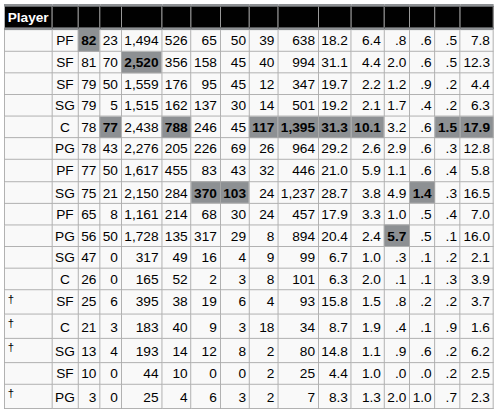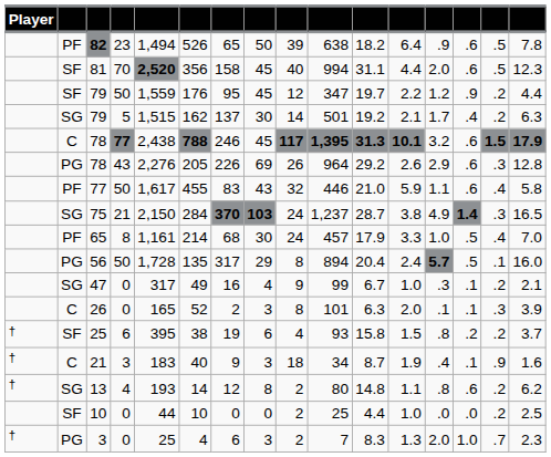 <table class="wikitable sortable" style="font-size: 95%; text-align:right;">
 <tr>
 <th style="background:#010101; color:#FFFFFF; border-top:#8D9093 3px solid; border-bottom:#8D9093 3px solid;">Player</th>
 <th style="background:#010101; color:#FFFFFF; border-top:#8D9093 3px solid; border-bottom:#8D9093 3px solid;"></th>
 <th style="background:#010101; color:#FFFFFF; border-top:#8D9093 3px solid; border-bottom:#8D9093 3px solid;"></th>
 <th style="background:#010101; color:#FFFFFF; border-top:#8D9093 3px solid; border-bottom:#8D9093 3px solid;"></th>
 <th style="background:#010101; color:#FFFFFF; border-top:#8D9093 3px solid; border-bottom:#8D9093 3px solid;"></th>
 <th style="background:#010101; color:#FFFFFF; border-top:#8D9093 3px solid; border-bottom:#8D9093 3px solid;"></th>
 <th style="background:#010101; color:#FFFFFF; border-top:#8D9093 3px solid; border-bottom:#8D9093 3px solid;"></th>
 <th style="background:#010101; color:#FFFFFF; border-top:#8D9093 3px solid; border-bottom:#8D9093 3px solid;"></th>
 <th style="background:#010101; color:#FFFFFF; border-top:#8D9093 3px solid; border-bottom:#8D9093 3px solid;"></th>
 <th style="background:#010101; color:#FFFFFF; border-top:#8D9093 3px solid; border-bottom:#8D9093 3px solid;"></th>
 <th style="background:#010101; color:#FFFFFF; border-top:#8D9093 3px solid; border-bottom:#8D9093 3px solid;"></th>
 <th style="background:#010101; color:#FFFFFF; border-top:#8D9093 3px solid; border-bottom:#8D9093 3px solid;"></th>
 <th style="background:#010101; color:#FFFFFF; border-top:#8D9093 3px solid; border-bottom:#8D9093 3px solid;"></th>
 <th style="background:#010101; color:#FFFFFF; border-top:#8D9093 3px solid; border-bottom:#8D9093 3px solid;"></th>
 <th style="background:#010101; color:#FFFFFF; border-top:#8D9093 3px solid; border-bottom:#8D9093 3px solid;"></th>
 <th style="background:#010101; color:#FFFFFF; border-top:#8D9093 3px solid; border-bottom:#8D9093 3px solid;"></th>
 </tr>
 <tr>
 <td style="text-align:left;"></td>
 <td style="text-align:center;">PF</td>
 <td style="background:#8D9093; color:#010101;"><strong>82</strong></td>
 <td>23</td>
 <td>1,494</td>
 <td>526</td>
 <td>65</td>
 <td>50</td>
 <td>39</td>
 <td>638</td>
 <td>18.2</td>
 <td>6.4</td>
-<td>.8</td>
+<td>.9</td>
 <td>.6</td>
 <td>.5</td>
 <td>7.8</td>
 </tr>
 <tr>
 <td style="text-align:left;"></td>
 <td style="text-align:center;">SF</td>
 <td>81</td>
 <td>70</td>
 <td style="background:#8D9093; color:#010101;"><strong>2,520</strong></td>
 <td>356</td>
 <td>158</td>
 <td>45</td>
 <td>40</td>
 <td>994</td>
 <td>31.1</td>
 <td>4.4</td>
 <td>2.0</td>
 <td>.6</td>
 <td>.5</td>
 <td>12.3</td>
 </tr>
 <tr>
 <td style="text-align:left;"></td>
 <td style="text-align:center;">SF</td>
 <td>79</td>
 <td>50</td>
 <td>1,559</td>
 <td>176</td>
 <td>95</td>
 <td>45</td>
 <td>12</td>
 <td>347</td>
 <td>19.7</td>
 <td>2.2</td>
 <td>1.2</td>
 <td>.9</td>
 <td>.2</td>
 <td>4.4</td>
 </tr>
 <tr>
 <td style="text-align:left;"></td>
 <td style="text-align:center;">SG</td>
 <td>79</td>
 <td>5</td>
 <td>1,515</td>
 <td>162</td>
 <td>137</td>
 <td>30</td>
 <td>14</td>
 <td>501</td>
 <td>19.2</td>
 <td>2.1</td>
 <td>1.7</td>
 <td>.4</td>
 <td>.2</td>
 <td>6.3</td>
 </tr>
 <tr>
 <td style="text-align:left;"></td>
 <td style="text-align:center;">C</td>
 <td>78</td>
 <td style="background:#8D9093; color:#010101;"><strong>77</strong></td>
 <td>2,438</td>
 <td style="background:#8D9093; color:#010101;"><strong>788</strong></td>
 <td>246</td>
 <td>45</td>
 <td style="background:#8D9093; color:#010101;"><strong>117</strong></td>
 <td style="background:#8D9093; color:#010101;"><strong>1,395</strong></td>
 <td style="background:#8D9093; color:#010101;"><strong>31.3</strong></td>
 <td style="background:#8D9093; color:#010101;"><strong>10.1</strong></td>
 <td>3.2</td>
 <td>.6</td>
 <td style="background:#8D9093; color:#010101;"><strong>1.5</strong></td>
 <td style="background:#8D9093; color:#010101;"><strong>17.9</strong></td>
 </tr>
 <tr>
 <td style="text-align:left;"></td>
 <td style="text-align:center;">PG</td>
 <td>78</td>
 <td>43</td>
 <td>2,276</td>
 <td>205</td>
 <td>226</td>
 <td>69</td>
 <td>26</td>
 <td>964</td>
 <td>29.2</td>
 <td>2.6</td>
 <td>2.9</td>
 <td>.6</td>
 <td>.3</td>
 <td>12.8</td>
 </tr>
 <tr>
 <td style="text-align:left;"></td>
 <td style="text-align:center;">PF</td>
 <td>77</td>
 <td>50</td>
 <td>1,617</td>
 <td>455</td>
 <td>83</td>
 <td>43</td>
 <td>32</td>
 <td>446</td>
 <td>21.0</td>
 <td>5.9</td>
 <td>1.1</td>
 <td>.6</td>
 <td>.4</td>
 <td>5.8</td>
 </tr>
 <tr>
 <td style="text-align:left;"></td>
 <td style="text-align:center;">SG</td>
 <td>75</td>
 <td>21</td>
 <td>2,150</td>
 <td>284</td>
 <td style="background:#8D9093; color:#010101;"><strong>370</strong></td>
 <td style="background:#8D9093; color:#010101;"><strong>103</strong></td>
 <td>24</td>
 <td>1,237</td>
 <td>28.7</td>
 <td>3.8</td>
 <td>4.9</td>
 <td style="background:#8D9093; color:#010101;"><strong>1.4</strong></td>
 <td>.3</td>
 <td>16.5</td>
 </tr>
 <tr>
 <td style="text-align:left;"></td>
 <td style="text-align:center;">PF</td>
 <td>65</td>
 <td>8</td>
 <td>1,161</td>
 <td>214</td>
 <td>68</td>
 <td>30</td>
 <td>24</td>
 <td>457</td>
 <td>17.9</td>
 <td>3.3</td>
 <td>1.0</td>
 <td>.5</td>
 <td>.4</td>
 <td>7.0</td>
 </tr>
 <tr>
 <td style="text-align:left;"></td>
 <td style="text-align:center;">PG</td>
 <td>56</td>
 <td>50</td>
 <td>1,728</td>
 <td>135</td>
 <td>317</td>
 <td>29</td>
 <td>8</td>
 <td>894</td>
 <td>20.4</td>
 <td>2.4</td>
 <td style="background:#8D9093; color:#010101;"><strong>5.7</strong></td>
 <td>.5</td>
 <td>.1</td>
 <td>16.0</td>
 </tr>
 <tr>
 <td style="text-align:left;"></td>
 <td style="text-align:center;">SG</td>
 <td>47</td>
 <td>0</td>
 <td>317</td>
 <td>49</td>
 <td>16</td>
 <td>4</td>
 <td>9</td>
 <td>99</td>
 <td>6.7</td>
 <td>1.0</td>
 <td>.3</td>
 <td>.1</td>
 <td>.2</td>
 <td>2.1</td>
 </tr>
 <tr>
 <td style="text-align:left;"></td>
 <td style="text-align:center;">C</td>
 <td>26</td>
 <td>0</td>
 <td>165</td>
 <td>52</td>
 <td>2</td>
 <td>3</td>
 <td>8</td>
 <td>101</td>
 <td>6.3</td>
 <td>2.0</td>
 <td>.1</td>
 <td>.1</td>
 <td>.3</td>
 <td>3.9</td>
 </tr>
 <tr>
 <td style="text-align:left;"><sup>†</sup></td>
 <td style="text-align:center;">SF</td>
 <td>25</td>
 <td>6</td>
 <td>395</td>
 <td>38</td>
 <td>19</td>
 <td>6</td>
 <td>4</td>
 <td>93</td>
 <td>15.8</td>
 <td>1.5</td>
 <td>.8</td>
 <td>.2</td>
 <td>.2</td>
 <td>3.7</td>
 </tr>
 <tr>
 <td style="text-align:left;"><sup>†</sup></td>
 <td style="text-align:center;">C</td>
 <td>21</td>
 <td>3</td>
 <td>183</td>
 <td>40</td>
 <td>9</td>
 <td>3</td>
 <td>18</td>
 <td>34</td>
 <td>8.7</td>
 <td>1.9</td>
 <td>.4</td>
 <td>.1</td>
 <td>.9</td>
 <td>1.6</td>
 </tr>
 <tr>
 <td style="text-align:left;"><sup>†</sup></td>
 <td style="text-align:center;">SG</td>
 <td>13</td>
 <td>4</td>
 <td>193</td>
 <td>14</td>
 <td>12</td>
 <td>8</td>
 <td>2</td>
 <td>80</td>
 <td>14.8</td>
 <td>1.1</td>
-<td>.9</td>
+<td>.8</td>
 <td>.6</td>
 <td>.2</td>
 <td>6.2</td>
 </tr>
 <tr>
 <td style="text-align:left;"></td>
 <td style="text-align:center;">SF</td>
 <td>10</td>
 <td>0</td>
 <td>44</td>
 <td>10</td>
 <td>0</td>
 <td>0</td>
 <td>2</td>
 <td>25</td>
 <td>4.4</td>
 <td>1.0</td>
 <td>.0</td>
 <td>.0</td>
 <td>.2</td>
 <td>2.5</td>
 </tr>
 <tr>
 <td style="text-align:left;"><sup>†</sup></td>
 <td style="text-align:center;">PG</td>
 <td>3</td>
 <td>0</td>
 <td>25</td>
 <td>4</td>
 <td>6</td>
 <td>3</td>
 <td>2</td>
 <td>7</td>
 <td>8.3</td>
 <td>1.3</td>
 <td>2.0</td>
 <td>1.0</td>
 <td>.7</td>
 <td>2.3</td>
 </tr>
 </table>
